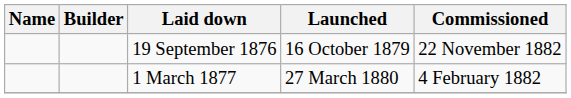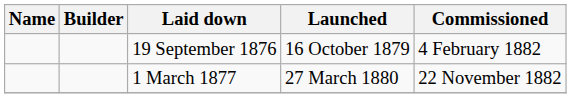 <table class="wikitable">
 <tr>
 <th>Name</th>
 <th>Builder</th>
 <th>Laid down</th>
 <th>Launched</th>
 <th>Commissioned</th>
 </tr>
 <tr>
 <td></td>
 <td></td>
 <td>19 September 1876</td>
 <td>16 October 1879</td>
-<td>22 November 1882</td>
+<td>4 February 1882</td>
 </tr>
 <tr>
 <td></td>
 <td></td>
 <td>1 March 1877</td>
 <td>27 March 1880</td>
-<td>4 February 1882</td>
+<td>22 November 1882</td>
 </tr>
 <tr>
 </tr>
 </table>
